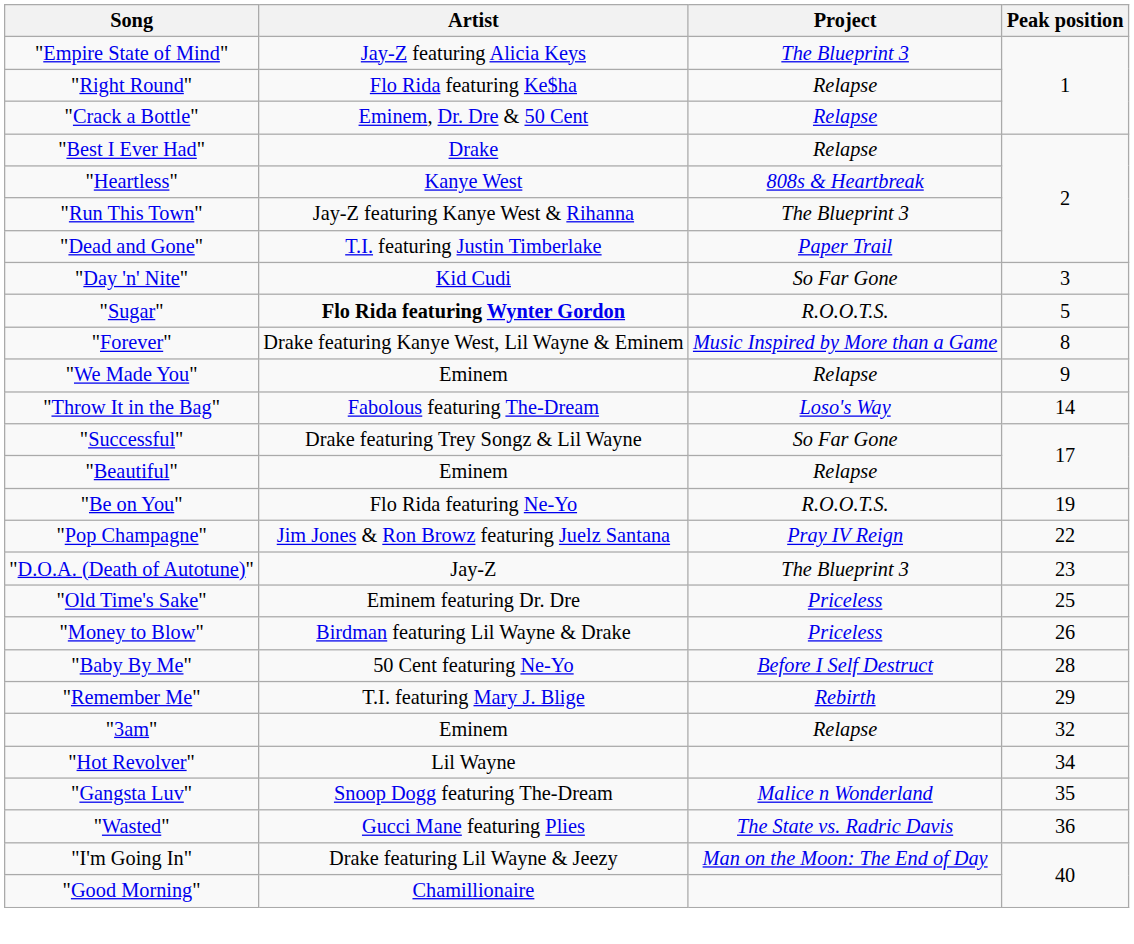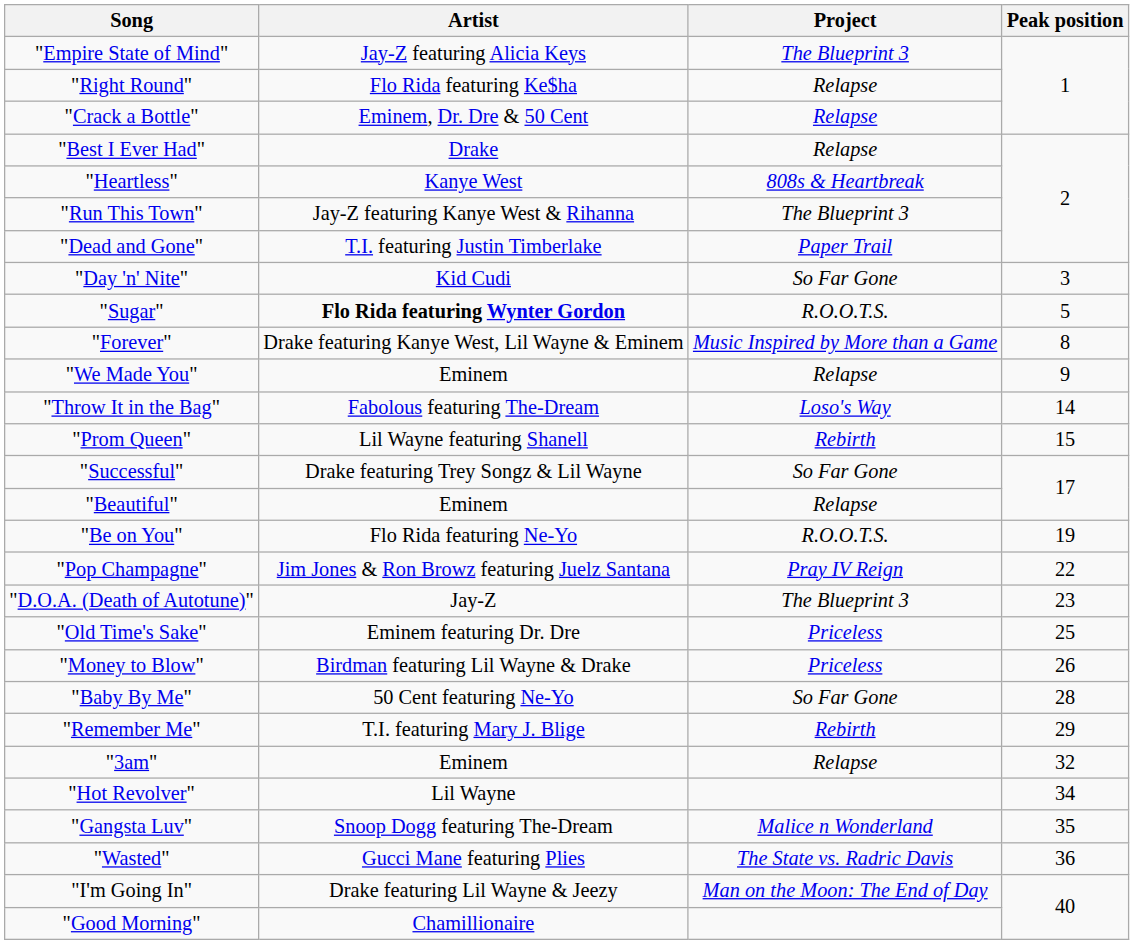 <table class="wikitable sortable plainrowheaders" style="text-align:center;">
 <tr>
 <th scope="col">Song</th>
 <th scope="col">Artist</th>
 <th scope="col">Project</th>
 <th scope="col">Peak position</th>
 </tr>
 <tr>
 <td>"<a href='#'>Empire State of Mind</a>"</td>
 <td><a href='#'>Jay-Z</a> featuring <a href='#'>Alicia Keys</a></td>
 <td><em><a href='#'>The Blueprint 3</a></em></td>
 <td rowspan="3">1</td>
 </tr>
 <tr>
 <td>"<a href='#'>Right Round</a>"</td>
 <td><a href='#'>Flo Rida</a> featuring <a href='#'>Ke$ha</a></td>
 <td><em>Relapse</em></td>
 </tr>
 <tr>
 <td>"<a href='#'>Crack a Bottle</a>"</td>
 <td><a href='#'>Eminem</a>, <a href='#'>Dr. Dre</a> & <a href='#'>50 Cent</a></td>
 <td><em><a href='#'>Relapse</a></em></td>
 </tr>
 <tr>
 <td>"<a href='#'>Best I Ever Had</a>"</td>
 <td><a href='#'>Drake</a></td>
 <td><em>Relapse</em></td>
 <td rowspan="4">2</td>
 </tr>
 <tr>
 <td>"<a href='#'>Heartless</a>"</td>
 <td><a href='#'>Kanye West</a></td>
 <td><em><a href='#'>808s & Heartbreak</a></em></td>
 </tr>
 <tr>
 <td>"<a href='#'>Run This Town</a>"</td>
 <td>Jay-Z featuring Kanye West & <a href='#'>Rihanna</a></td>
 <td><em>The Blueprint 3</em></td>
 </tr>
 <tr>
 <td>"<a href='#'>Dead and Gone</a>"</td>
 <td><a href='#'>T.I.</a> featuring <a href='#'>Justin Timberlake</a></td>
 <td><em><a href='#'>Paper Trail</a></em></td>
 </tr>
 <tr>
 <td>"<a href='#'>Day 'n' Nite</a>"</td>
 <td><a href='#'>Kid Cudi</a></td>
 <td><em>So Far Gone</em></td>
 <td>3</td>
 </tr>
 <tr>
 <td>"<a href='#'>Sugar</a>"</td>
 <td><strong>Flo Rida featuring <a href='#'>Wynter Gordon</a></strong></td>
 <td><em>R.O.O.T.S.</em></td>
 <td>5</td>
 </tr>
 <tr>
 <td>"<a href='#'>Forever</a>"</td>
 <td>Drake featuring Kanye West, Lil Wayne & Eminem</td>
 <td><em><a href='#'>Music Inspired by More than a Game</a></em></td>
 <td>8</td>
 </tr>
 <tr>
 <td>"<a href='#'>We Made You</a>"</td>
 <td>Eminem</td>
 <td><em>Relapse</em></td>
 <td>9</td>
 </tr>
 <tr>
 <td>"<a href='#'>Throw It in the Bag</a>"</td>
 <td><a href='#'>Fabolous</a> featuring <a href='#'>The-Dream</a></td>
 <td><em><a href='#'>Loso's Way</a></em></td>
 <td>14</td>
 </tr>
 <tr>
+<td>"<a href='#'>Prom Queen</a>"</td>
+<td>Lil Wayne featuring <a href='#'>Shanell</a></td>
+<td><em><a href='#'>Rebirth</a></em></td>
+<td>15</td>
+</tr>
+<tr>
 <td>"<a href='#'>Successful</a>"</td>
 <td>Drake featuring Trey Songz & Lil Wayne</td>
 <td><em>So Far Gone</em></td>
 <td rowspan="2">17</td>
 </tr>
 <tr>
 <td>"<a href='#'>Beautiful</a>"</td>
 <td>Eminem</td>
 <td><em>Relapse</em></td>
 </tr>
 <tr>
 <td>"<a href='#'>Be on You</a>"</td>
 <td>Flo Rida featuring <a href='#'>Ne-Yo</a></td>
 <td><em>R.O.O.T.S.</em></td>
 <td>19</td>
 </tr>
 <tr>
 <td>"<a href='#'>Pop Champagne</a>"</td>
 <td><a href='#'>Jim Jones</a> & <a href='#'>Ron Browz</a> featuring <a href='#'>Juelz Santana</a></td>
 <td><em><a href='#'>Pray IV Reign</a></em></td>
 <td>22</td>
 </tr>
 <tr>
 <td>"<a href='#'>D.O.A. (Death of Autotune)</a>"</td>
 <td>Jay-Z</td>
 <td><em>The Blueprint 3</em></td>
 <td>23</td>
 </tr>
 <tr>
 <td>"<a href='#'>Old Time's Sake</a>"</td>
 <td>Eminem featuring Dr. Dre</td>
 <td><em><a href='#'>Priceless</a></em></td>
 <td>25</td>
 </tr>
 <tr>
 <td>"<a href='#'>Money to Blow</a>"</td>
 <td><a href='#'>Birdman</a> featuring Lil Wayne & Drake</td>
 <td><em><a href='#'>Priceless</a></em></td>
 <td>26</td>
 </tr>
 <tr>
 <td>"<a href='#'>Baby By Me</a>"</td>
 <td>50 Cent featuring <a href='#'>Ne-Yo</a></td>
-<td><em><a href='#'>Before I Self Destruct</a></em></td>
+<td><em>So Far Gone</em></td>
 <td>28</td>
 </tr>
 <tr>
 <td>"<a href='#'>Remember Me</a>"</td>
 <td>T.I. featuring <a href='#'>Mary J. Blige</a></td>
 <td><em><a href='#'>Rebirth</a></em></td>
 <td>29</td>
 </tr>
 <tr>
 <td>"<a href='#'>3am</a>"</td>
 <td>Eminem</td>
 <td><em>Relapse</em></td>
 <td>32</td>
 </tr>
 <tr>
 <td>"<a href='#'>Hot Revolver</a>"</td>
 <td>Lil Wayne</td>
 <td></td>
 <td>34</td>
 </tr>
 <tr>
 <td>"<a href='#'>Gangsta Luv</a>"</td>
 <td><a href='#'>Snoop Dogg</a> featuring The-Dream</td>
 <td><em><a href='#'>Malice n Wonderland</a></em></td>
 <td>35</td>
 </tr>
 <tr>
 <td>"<a href='#'>Wasted</a>"</td>
 <td><a href='#'>Gucci Mane</a> featuring <a href='#'>Plies</a></td>
 <td><em><a href='#'>The State vs. Radric Davis</a></em></td>
 <td>36</td>
 </tr>
 <tr>
 <td>"I'm Going In"</td>
 <td>Drake featuring Lil Wayne & Jeezy</td>
 <td><em><a href='#'>Man on the Moon: The End of Day</a></em></td>
 <td rowspan="2">40</td>
 </tr>
 <tr>
 <td>"<a href='#'>Good Morning</a>"</td>
 <td><a href='#'>Chamillionaire</a></td>
 <td></td>
 </tr>
 </table>
